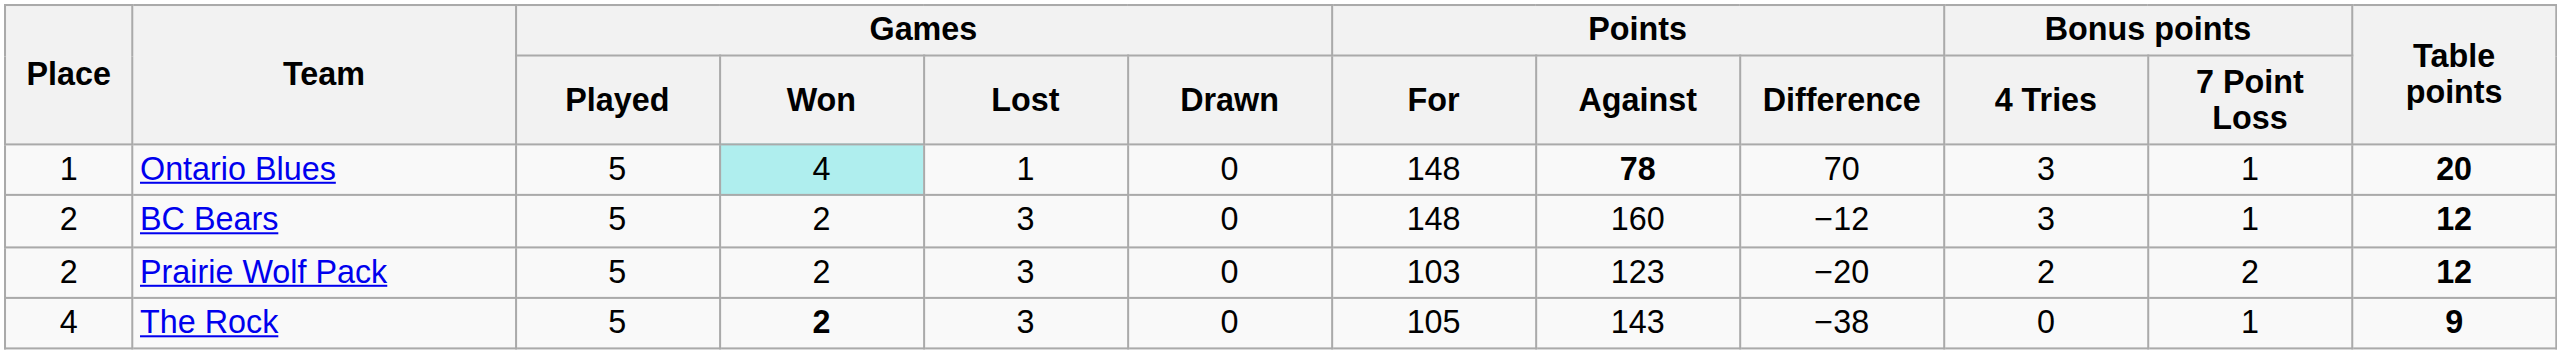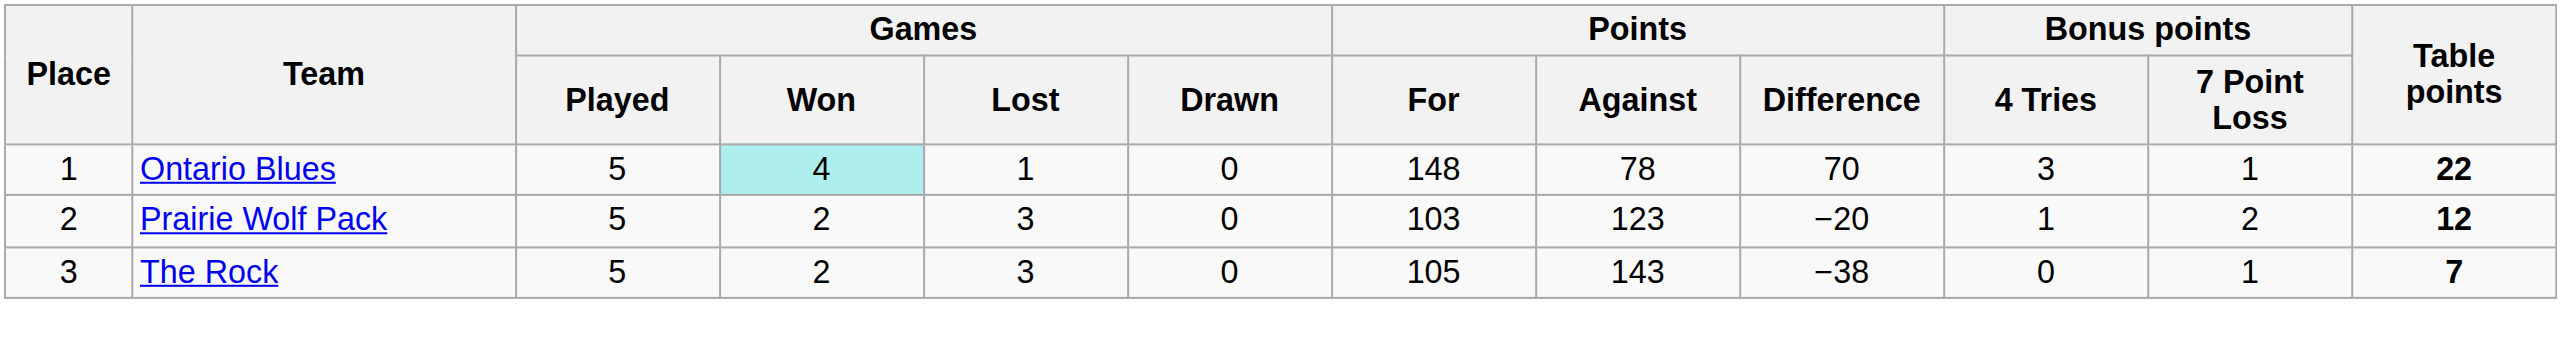 <table class="wikitable" width="100%">
 <tr>
 <th rowspan=2 width="5%">Place</th>
 <th rowspan=2 width="15%">Team</th>
 <th colspan=4 width="32%">Games</th>
 <th colspan=3 width="18%">Points</th>
 <th colspan=2 width="16%">Bonus points</th>
 <th rowspan=2 width="10%">Table<br>points</th>
 </tr>
 <tr>
 <th width="8%">Played</th>
 <th width="8%">Won</th>
 <th width="8%">Lost</th>
 <th width="8%">Drawn</th>
 <th width="8%">For</th>
 <th width="8%">Against</th>
 <th width="8%">Difference</th>
 <th width="8%">4 Tries</th>
 <th width="8%">7 Point Loss</th>
 </tr>
 <tr align=center>
 <td>1</td>
 <td align=left><a href='#'>Ontario Blues</a></td>
 <td>5</td>
 <td style="background: paleturquoise;">4</td>
 <td>1</td>
 <td>0</td>
 <td>148</td>
-<td><strong>78</strong></td>
+<td>78</td>
 <td>70</td>
 <td>3</td>
 <td>1</td>
-<td><strong>20</strong></td>
-</tr>
-<tr align=center>
-<td>2</td>
-<td align=left><a href='#'>BC Bears</a></td>
-<td>5</td>
-<td>2</td>
-<td>3</td>
-<td>0</td>
-<td>148</td>
-<td>160</td>
-<td>−12</td>
-<td>3</td>
-<td>1</td>
-<td><strong>12</strong></td>
+<td><strong>22</strong></td>
 </tr>
 <tr align=center>
 <td>2</td>
 <td align=left><a href='#'>Prairie Wolf Pack</a></td>
 <td>5</td>
 <td>2</td>
 <td>3</td>
 <td>0</td>
 <td>103</td>
 <td>123</td>
 <td>−20</td>
-<td>2</td>
+<td>1</td>
 <td>2</td>
 <td><strong>12</strong></td>
 </tr>
 <tr align=center>
-<td>4</td>
+<td>3</td>
 <td align=left><a href='#'>The Rock</a></td>
 <td>5</td>
-<td><strong>2</strong></td>
+<td>2</td>
 <td>3</td>
 <td>0</td>
 <td>105</td>
 <td>143</td>
 <td>−38</td>
 <td>0</td>
 <td>1</td>
-<td><strong>9</strong></td>
+<td><strong>7</strong></td>
 </tr>
 </table>
